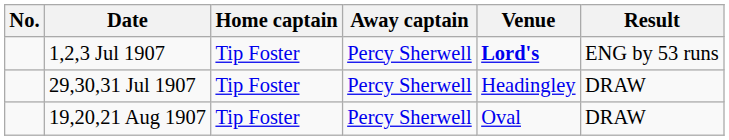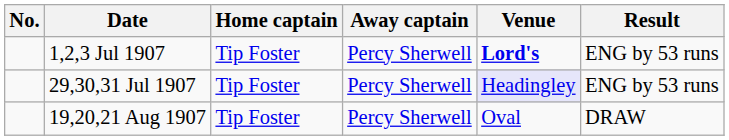 <table class="wikitable">
 <tr>
 <th>No.</th>
 <th>Date</th>
 <th>Home captain</th>
 <th>Away captain</th>
 <th>Venue</th>
 <th>Result</th>
 </tr>
 <tr>
 <td></td>
 <td>1,2,3 Jul 1907</td>
 <td><a href='#'>Tip Foster</a></td>
 <td><a href='#'>Percy Sherwell</a></td>
 <td><strong><a href='#'>Lord's</a></strong></td>
 <td>ENG by 53 runs</td>
 </tr>
 <tr>
 <td></td>
 <td>29,30,31 Jul 1907</td>
 <td><a href='#'>Tip Foster</a></td>
 <td><a href='#'>Percy Sherwell</a></td>
-<td><a href='#'>Headingley</a></td>
-<td>DRAW</td>
+<td style="background: lavender;"><a href='#'>Headingley</a></td>
+<td>ENG by 53 runs</td>
 </tr>
 <tr>
 <td></td>
 <td>19,20,21 Aug 1907</td>
 <td><a href='#'>Tip Foster</a></td>
 <td><a href='#'>Percy Sherwell</a></td>
 <td><a href='#'>Oval</a></td>
 <td>DRAW</td>
 </tr>
 </table>
